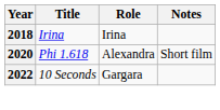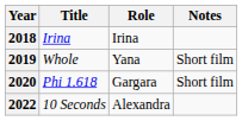 <table class="wikitable plainrowheaders sortable">
 <tr>
 <th scope="col">Year</th>
 <th scope="col">Title</th>
 <th scope="col">Role</th>
 <th scope="col" class="unsortable">Notes</th>
 </tr>
 <tr>
 <th scope="row">2018</th>
 <td><em><a href='#'>Irina</a></em></td>
 <td>Irina</td>
 <td></td>
 </tr>
 <tr>
+<th scope="row">2019</th>
+<td><em>Whole</em></td>
+<td>Yana</td>
+<td>Short film</td>
+</tr>
+<tr>
 <th scope="row">2020</th>
 <td><em><a href='#'>Phi 1.618</a></em></td>
-<td>Alexandra</td>
+<td>Gargara</td>
 <td>Short film</td>
 </tr>
 <tr>
 <th scope="row">2022</th>
 <td><em>10 Seconds</em></td>
-<td>Gargara</td>
+<td>Alexandra</td>
 <td></td>
 </tr>
 </table>
